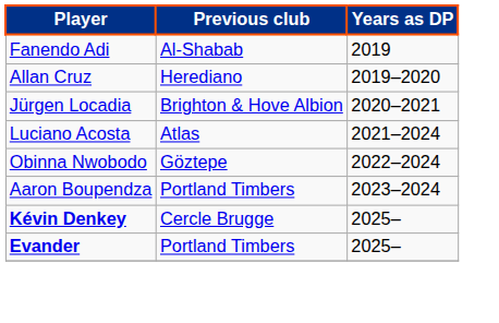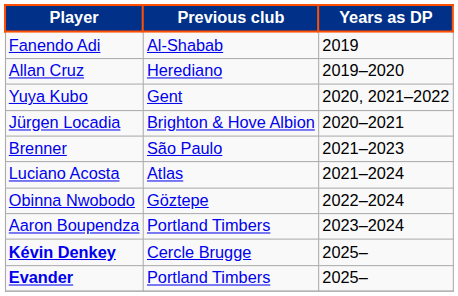 <table class="wikitable" style="text-align:center">
 <tr>
 <th style="background:#003087; color:#FFFFFF; border:2px solid #FE5000;">Player</th>
 <th style="background:#003087; color:#FFFFFF; border:2px solid #FE5000;">Previous club</th>
 <th style="background:#003087; color:#FFFFFF; border:2px solid #FE5000;">Years as DP</th>
 </tr>
 <tr>
 <td align=left> <a href='#'>Fanendo Adi</a></td>
 <td align=left> <a href='#'>Al-Shabab</a></td>
 <td align=left>2019</td>
 </tr>
 <tr>
 <td align=left> <a href='#'>Allan Cruz</a></td>
 <td align=left> <a href='#'>Herediano</a></td>
 <td align=left>2019–2020</td>
 </tr>
 <tr>
+<td align=left> <a href='#'>Yuya Kubo</a></td>
+<td align=left> <a href='#'>Gent</a></td>
+<td align=left>2020, 2021–2022</td>
+</tr>
+<tr>
 <td align=left> <a href='#'>Jürgen Locadia</a></td>
 <td align=left> <a href='#'>Brighton & Hove Albion</a></td>
 <td align=left>2020–2021</td>
+</tr>
+<tr>
+<td align=left> <a href='#'>Brenner</a></td>
+<td align=left> <a href='#'>São Paulo</a></td>
+<td align=left>2021–2023</td>
 </tr>
 <tr>
 <td align=left> <a href='#'>Luciano Acosta</a></td>
 <td align=left> <a href='#'>Atlas</a></td>
 <td align=left>2021–2024</td>
 </tr>
 <tr>
 <td align=left> <a href='#'>Obinna Nwobodo</a></td>
 <td align=left> <a href='#'>Göztepe</a></td>
 <td align=left>2022–2024</td>
 </tr>
 <tr>
 <td align=left> <a href='#'>Aaron Boupendza</a></td>
 <td align=left> <a href='#'>Portland Timbers</a></td>
 <td align=left>2023–2024</td>
 </tr>
 <tr>
 <td align=left> <strong><a href='#'>Kévin Denkey</a></strong></td>
 <td align=left> <a href='#'>Cercle Brugge</a></td>
 <td align=left>2025–</td>
 </tr>
 <tr>
 <td align=left> <strong><a href='#'>Evander</a></strong></td>
 <td align=left> <a href='#'>Portland Timbers</a></td>
 <td align=left>2025–</td>
 </tr>
 <tr>
 </tr>
 </table>
